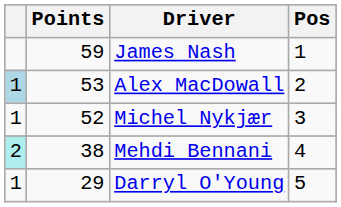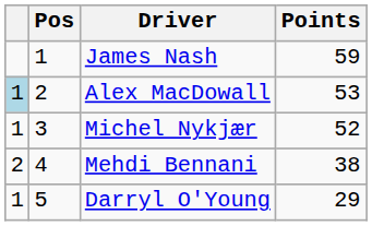 <table class="wikitable" style="font-size: 95%;">
 <tr>
 <th></th>
+<th>Pos</th>
+<th>Driver</th>
 <th>Points</th>
-<th>Driver</th>
-<th>Pos</th>
 </tr>
 <tr>
 <td align="left"></td>
+<td>1</td>
+<td> <a href='#'>James Nash</a></td>
 <td align="right">59</td>
-<td> <a href='#'>James Nash</a></td>
-<td>1</td>
 </tr>
 <tr>
 <td align="left" style="background: lightblue;"> 1</td>
+<td>2</td>
+<td> <a href='#'>Alex MacDowall</a></td>
 <td align="right">53</td>
-<td> <a href='#'>Alex MacDowall</a></td>
-<td>2</td>
 </tr>
 <tr>
 <td align="left"> 1</td>
+<td>3</td>
+<td> <a href='#'>Michel Nykjær</a></td>
 <td align="right">52</td>
-<td> <a href='#'>Michel Nykjær</a></td>
-<td>3</td>
 </tr>
 <tr>
-<td align="left" style="background: paleturquoise;"> 2</td>
+<td align="left"> 2</td>
+<td>4</td>
+<td> <a href='#'>Mehdi Bennani</a></td>
 <td align="right">38</td>
-<td> <a href='#'>Mehdi Bennani</a></td>
-<td>4</td>
 </tr>
 <tr>
 <td align="left"> 1</td>
+<td>5</td>
+<td> <a href='#'>Darryl O'Young</a></td>
 <td align="right">29</td>
-<td> <a href='#'>Darryl O'Young</a></td>
-<td>5</td>
 </tr>
 </table>
